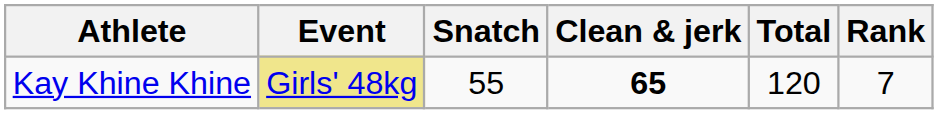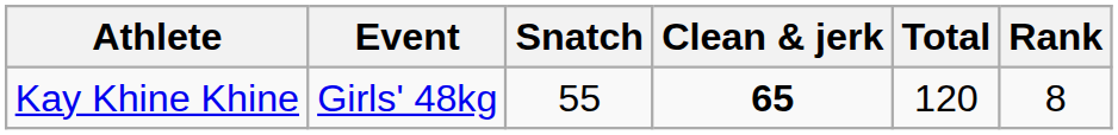 <table class="wikitable" style="font-size:90%">
 <tr>
 <th>Athlete</th>
 <th>Event</th>
 <th>Snatch</th>
 <th>Clean & jerk</th>
 <th>Total</th>
 <th>Rank</th>
 </tr>
 <tr>
 <td><a href='#'>Kay Khine Khine</a></td>
-<td style="background: khaki;"><a href='#'>Girls' 48kg</a></td>
+<td><a href='#'>Girls' 48kg</a></td>
 <td align=center>55</td>
 <td align=center><strong>65</strong></td>
 <td align=center>120</td>
-<td align=center>7</td>
+<td align=center>8</td>
 </tr>
 </table>
